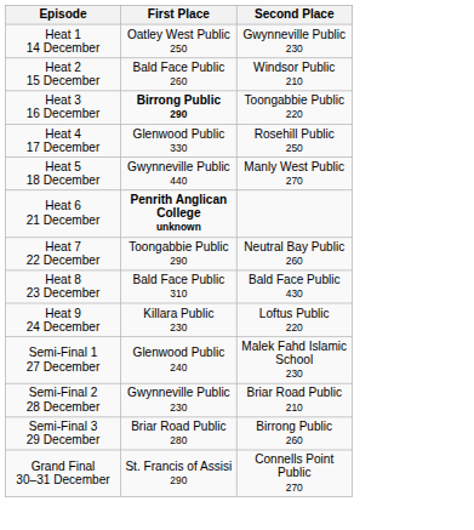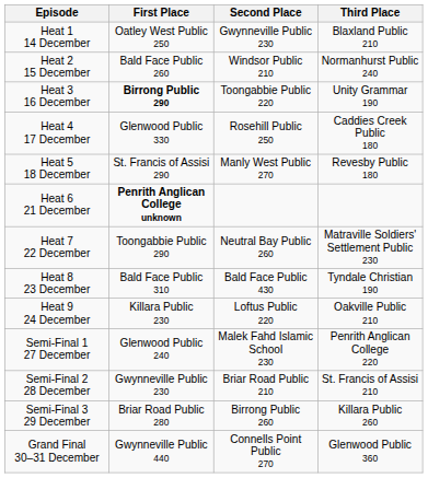 <table class="wikitable">
 <tr>
 <th width=144>Episode</th>
 <th width=144>First Place</th>
 <th width=144>Second Place</th>
+<th width=144>Third Place</th>
 </tr>
 <tr>
 <td align=center>Heat 1<br>14 December</td>
 <td align=center>Oatley West Public<br><small>250</small></td>
 <td align=center>Gwynneville Public<br><small>230</small></td>
+<td align=center>Blaxland Public<br><small>210</small></td>
 </tr>
 <tr>
 <td align=center>Heat 2<br>15 December</td>
 <td align=center>Bald Face Public<br><small>260</small></td>
 <td align=center>Windsor Public<br><small>210</small></td>
+<td align=center>Normanhurst Public<br><small>240</small></td>
 </tr>
 <tr>
 <td align=center>Heat 3<br>16 December</td>
 <td align=center><strong>Birrong Public<br><small>290</small></strong></td>
 <td align=center>Toongabbie Public<br><small>220</small></td>
+<td align=center>Unity Grammar<br><small>190</small></td>
 </tr>
 <tr>
 <td align=center>Heat 4<br>17 December</td>
 <td align=center>Glenwood Public<br><small>330</small></td>
 <td align=center>Rosehill Public<br><small>250</small></td>
+<td align=center>Caddies Creek Public<br><small>180</small></td>
 </tr>
 <tr>
 <td align=center>Heat 5<br>18 December</td>
-<td align=center>Gwynneville Public<br><small>440</small></td>
+<td align=center>St. Francis of Assisi<br><small>290</small></td>
 <td align=center>Manly West Public<br><small>270</small></td>
+<td align=center>Revesby Public<br><small>180</small></td>
 </tr>
 <tr>
 <td align=center>Heat 6<br>21 December</td>
 <td align=center><strong>Penrith Anglican College<br><small>unknown</small></strong></td>
+<td></td>
 <td></td>
 </tr>
 <tr>
 <td align=center>Heat 7<br>22 December</td>
 <td align=center>Toongabbie Public<br><small>290</small></td>
 <td align=center>Neutral Bay Public<br><small>260</small></td>
+<td align=center>Matraville Soldiers' Settlement Public<br><small>230</small></td>
 </tr>
 <tr>
 <td align=center>Heat 8<br>23 December</td>
 <td align=center>Bald Face Public<br><small>310</small></td>
 <td align=center>Bald Face Public<br><small>430</small></td>
+<td align=center>Tyndale Christian<br><small>190</small></td>
 </tr>
 <tr>
 <td align=center>Heat 9<br>24 December</td>
 <td align=center>Killara Public<br><small>230</small></td>
 <td align=center>Loftus Public<br><small>220</small></td>
+<td align=center>Oakville Public<br><small>210</small></td>
 </tr>
 <tr>
 <td align=center>Semi-Final 1<br>27 December</td>
 <td align=center>Glenwood Public<br><small>240</small></td>
 <td align=center>Malek Fahd Islamic School<br><small>230</small></td>
+<td align=center>Penrith Anglican College<br><small>220</small></td>
 </tr>
 <tr>
 <td align=center>Semi-Final 2<br>28 December</td>
 <td align=center>Gwynneville Public<br><small>230</small></td>
 <td align=center>Briar Road Public<br><small>210</small></td>
+<td align=center>St. Francis of Assisi<br><small>210</small></td>
 </tr>
 <tr>
 <td align=center>Semi-Final 3<br>29 December</td>
 <td align=center>Briar Road Public<br><small>280</small></td>
 <td align=center>Birrong Public<br><small>260</small></td>
+<td align=center>Killara Public<br><small>260</small></td>
 </tr>
 <tr>
 <td align=center>Grand Final<br>30–31 December</td>
-<td align=center>St. Francis of Assisi<br><small>290</small></td>
+<td align=center>Gwynneville Public<br><small>440</small></td>
 <td align=center>Connells Point Public<br><small>270</small></td>
+<td align=center>Glenwood Public<br><small>360</small></td>
 </tr>
 </table>
